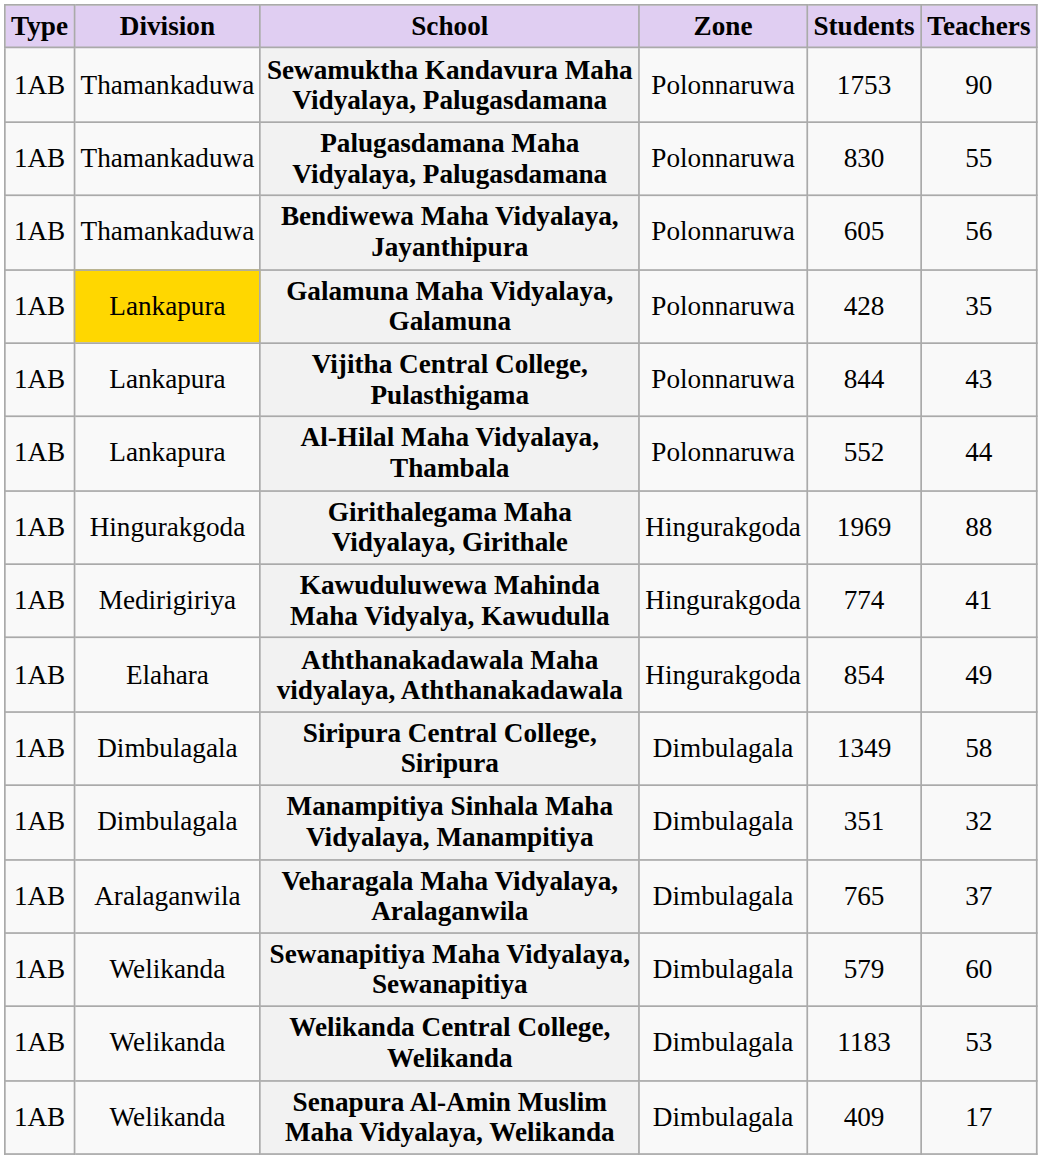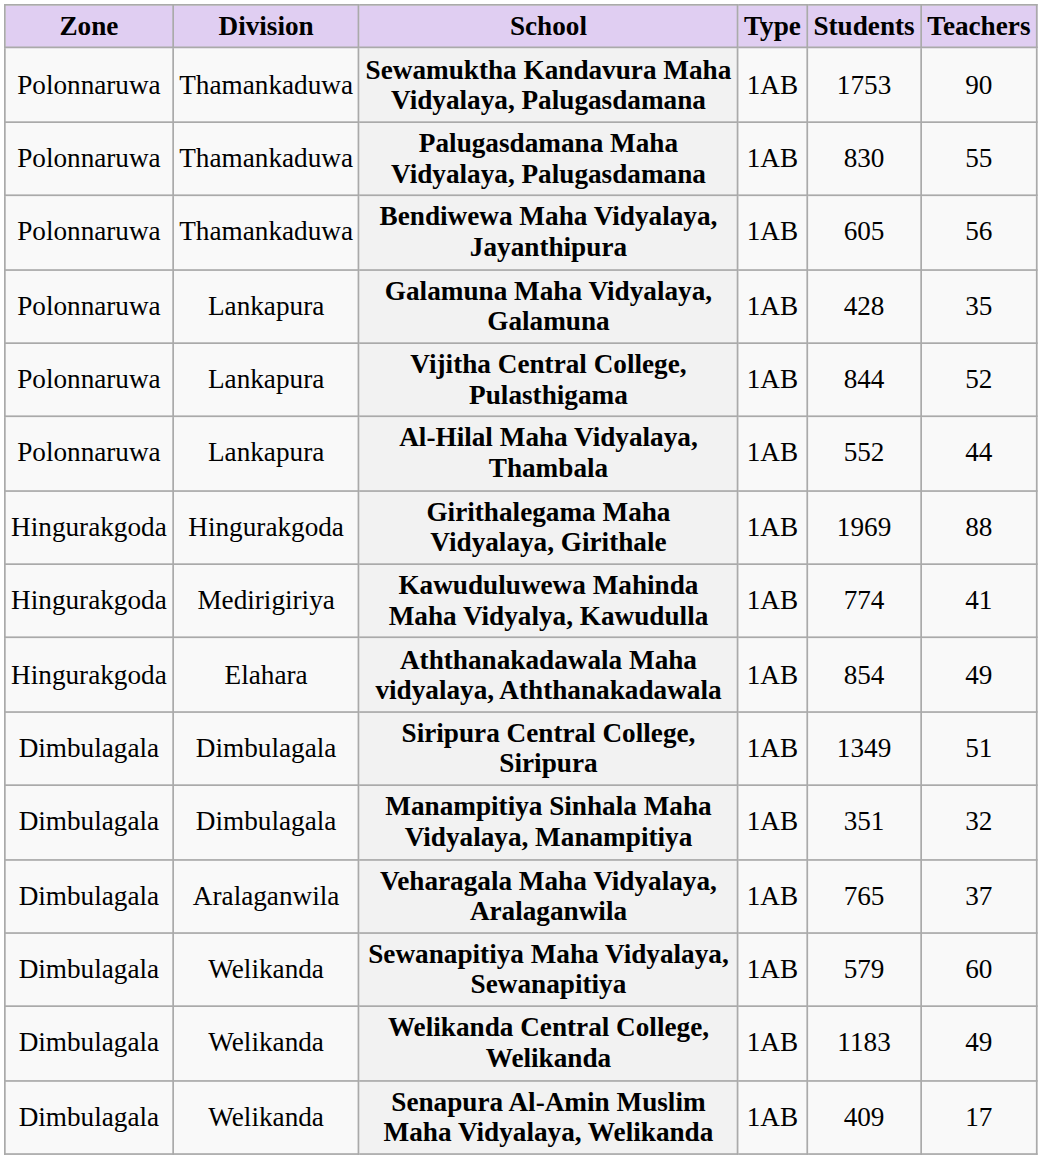 <table class="wikitable sortable" style="text-align:center; font-size:100%">
 <tr valign=bottom>
-<th style="background-color:#E0CEF2;">Type</th>
+<th style="background-color:#E0CEF2;">Zone</th>
 <th style="background-color:#E0CEF2;">Division</th>
 <th style="background-color:#E0CEF2;">School</th>
-<th style="background-color:#E0CEF2;">Zone</th>
+<th style="background-color:#E0CEF2;">Type</th>
 <th style="background-color:#E0CEF2;">Students</th>
 <th style="background-color:#E0CEF2;">Teachers</th>
 </tr>
 <tr>
-<td>1AB</td>
+<td>Polonnaruwa</td>
 <td>Thamankaduwa</td>
 <th>Sewamuktha Kandavura Maha Vidyalaya, Palugasdamana</th>
-<td>Polonnaruwa</td>
+<td>1AB</td>
 <td>1753</td>
 <td>90</td>
 </tr>
 <tr>
-<td>1AB</td>
+<td>Polonnaruwa</td>
 <td>Thamankaduwa</td>
 <th>Palugasdamana Maha Vidyalaya, Palugasdamana</th>
-<td>Polonnaruwa</td>
+<td>1AB</td>
 <td>830</td>
 <td>55</td>
 </tr>
 <tr>
-<td>1AB</td>
+<td>Polonnaruwa</td>
 <td>Thamankaduwa</td>
 <th>Bendiwewa Maha Vidyalaya, Jayanthipura</th>
-<td>Polonnaruwa</td>
+<td>1AB</td>
 <td>605</td>
 <td>56</td>
 </tr>
 <tr>
+<td>Polonnaruwa</td>
+<td>Lankapura</td>
+<th>Galamuna Maha Vidyalaya, Galamuna</th>
 <td>1AB</td>
-<td style="background: gold;">Lankapura</td>
-<th>Galamuna Maha Vidyalaya, Galamuna</th>
-<td>Polonnaruwa</td>
 <td>428</td>
 <td>35</td>
 </tr>
 <tr>
-<td>1AB</td>
+<td>Polonnaruwa</td>
 <td>Lankapura</td>
 <th>Vijitha Central College, Pulasthigama</th>
-<td>Polonnaruwa</td>
+<td>1AB</td>
 <td>844</td>
-<td>43</td>
+<td>52</td>
 </tr>
 <tr>
-<td>1AB</td>
+<td>Polonnaruwa</td>
 <td>Lankapura</td>
 <th>Al-Hilal Maha Vidyalaya, Thambala</th>
-<td>Polonnaruwa</td>
+<td>1AB</td>
 <td>552</td>
 <td>44</td>
 </tr>
 <tr>
-<td>1AB</td>
+<td>Hingurakgoda</td>
 <td>Hingurakgoda</td>
 <th>Girithalegama Maha Vidyalaya, Girithale</th>
-<td>Hingurakgoda</td>
+<td>1AB</td>
 <td>1969</td>
 <td>88</td>
 </tr>
 <tr>
-<td>1AB</td>
+<td>Hingurakgoda</td>
 <td>Medirigiriya</td>
 <th>Kawuduluwewa Mahinda Maha Vidyalya, Kawudulla</th>
-<td>Hingurakgoda</td>
+<td>1AB</td>
 <td>774</td>
 <td>41</td>
 </tr>
 <tr>
-<td>1AB</td>
+<td>Hingurakgoda</td>
 <td>Elahara</td>
 <th>Aththanakadawala Maha vidyalaya, Aththanakadawala</th>
-<td>Hingurakgoda</td>
+<td>1AB</td>
 <td>854</td>
 <td>49</td>
 </tr>
 <tr>
-<td>1AB</td>
+<td>Dimbulagala</td>
 <td>Dimbulagala</td>
 <th>Siripura Central College, Siripura</th>
-<td>Dimbulagala</td>
+<td>1AB</td>
 <td>1349</td>
-<td>58</td>
+<td>51</td>
 </tr>
 <tr>
-<td>1AB</td>
+<td>Dimbulagala</td>
 <td>Dimbulagala</td>
 <th>Manampitiya Sinhala Maha Vidyalaya, Manampitiya</th>
-<td>Dimbulagala</td>
+<td>1AB</td>
 <td>351</td>
 <td>32</td>
 </tr>
 <tr>
-<td>1AB</td>
+<td>Dimbulagala</td>
 <td>Aralaganwila</td>
 <th>Veharagala Maha Vidyalaya, Aralaganwila</th>
-<td>Dimbulagala</td>
+<td>1AB</td>
 <td>765</td>
 <td>37</td>
 </tr>
 <tr>
-<td>1AB</td>
+<td>Dimbulagala</td>
 <td>Welikanda</td>
 <th>Sewanapitiya Maha Vidyalaya, Sewanapitiya</th>
-<td>Dimbulagala</td>
+<td>1AB</td>
 <td>579</td>
 <td>60</td>
 </tr>
 <tr>
-<td>1AB</td>
+<td>Dimbulagala</td>
 <td>Welikanda</td>
 <th>Welikanda Central College, Welikanda</th>
-<td>Dimbulagala</td>
+<td>1AB</td>
 <td>1183</td>
-<td>53</td>
+<td>49</td>
 </tr>
 <tr>
-<td>1AB</td>
+<td>Dimbulagala</td>
 <td>Welikanda</td>
 <th>Senapura Al-Amin Muslim Maha Vidyalaya, Welikanda</th>
-<td>Dimbulagala</td>
+<td>1AB</td>
 <td>409</td>
 <td>17</td>
 </tr>
 </table>
